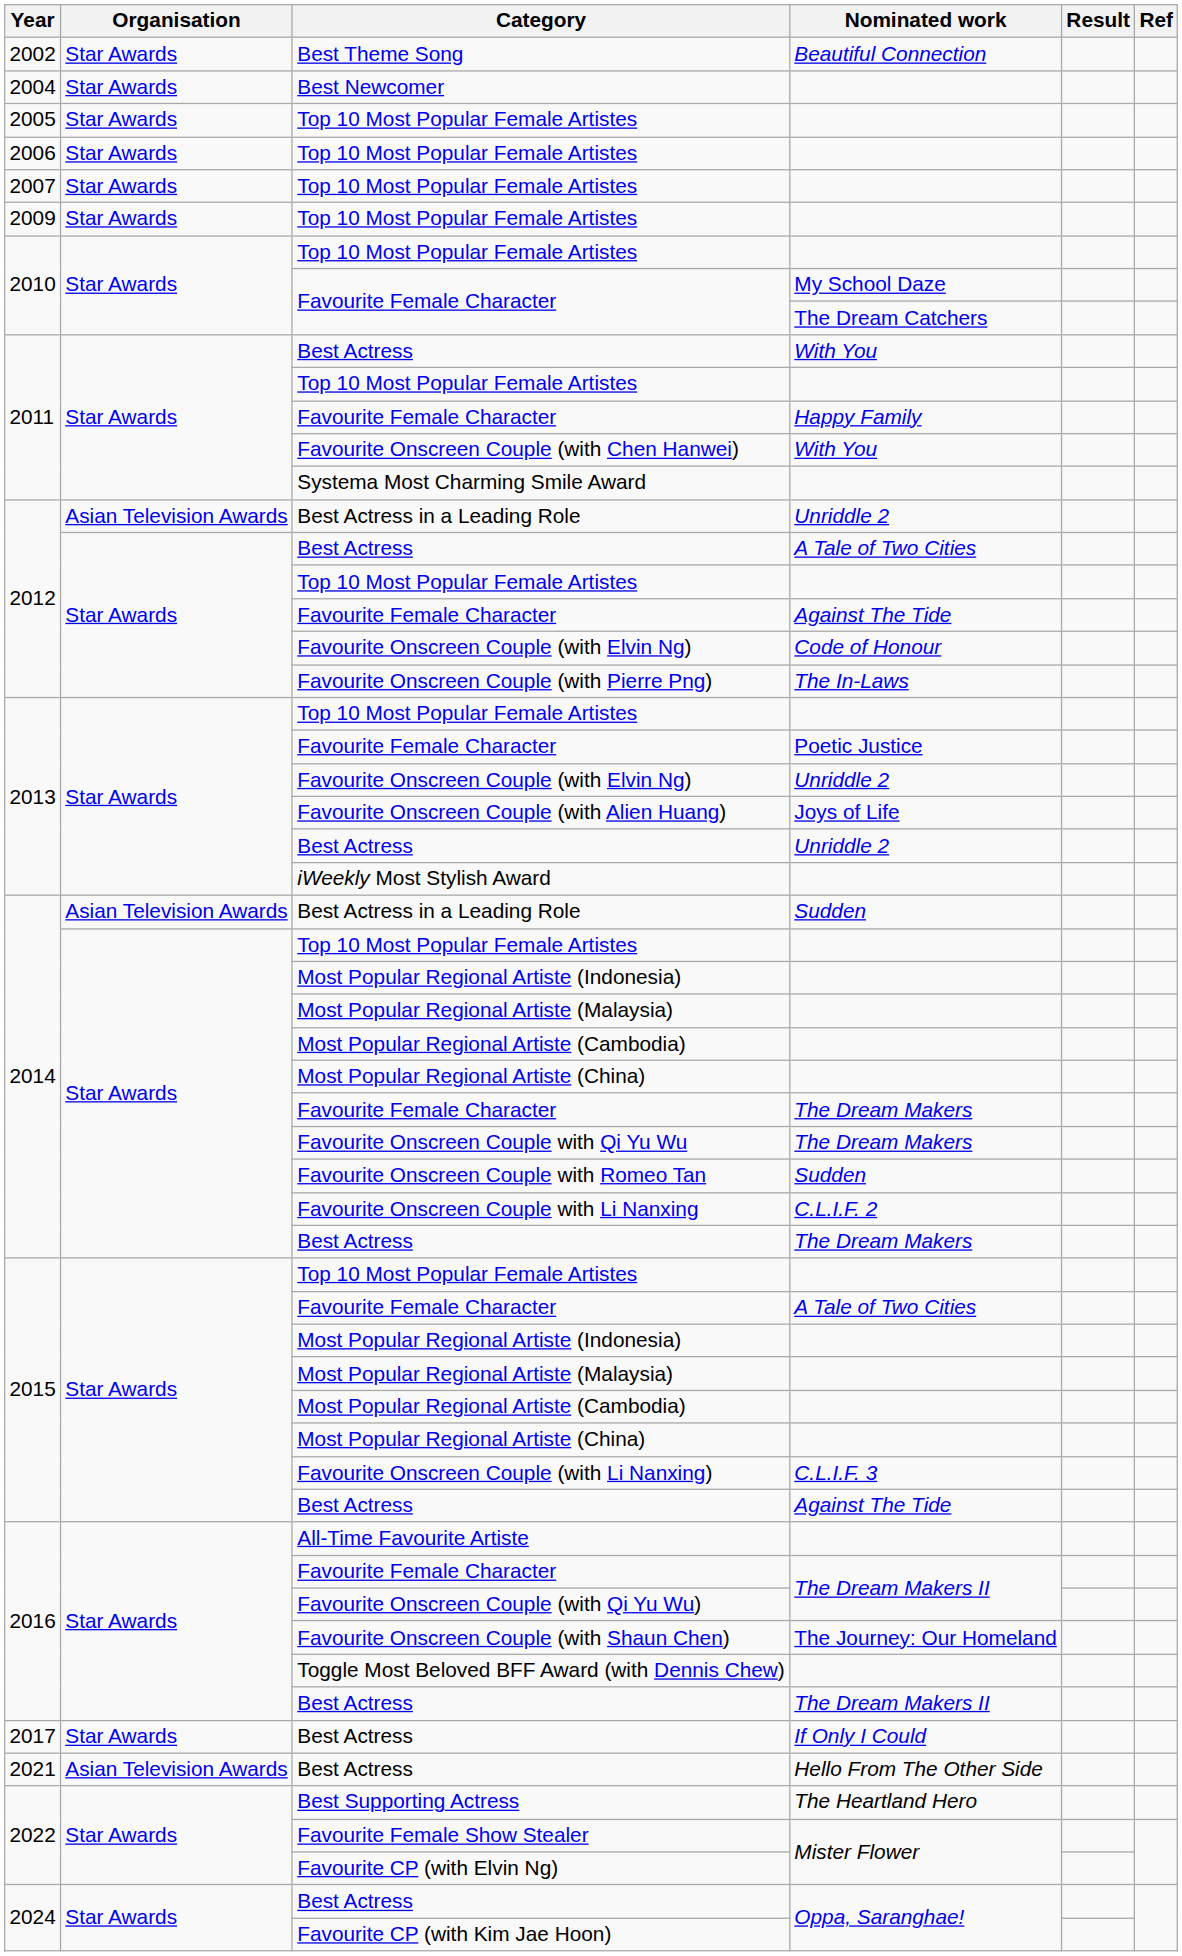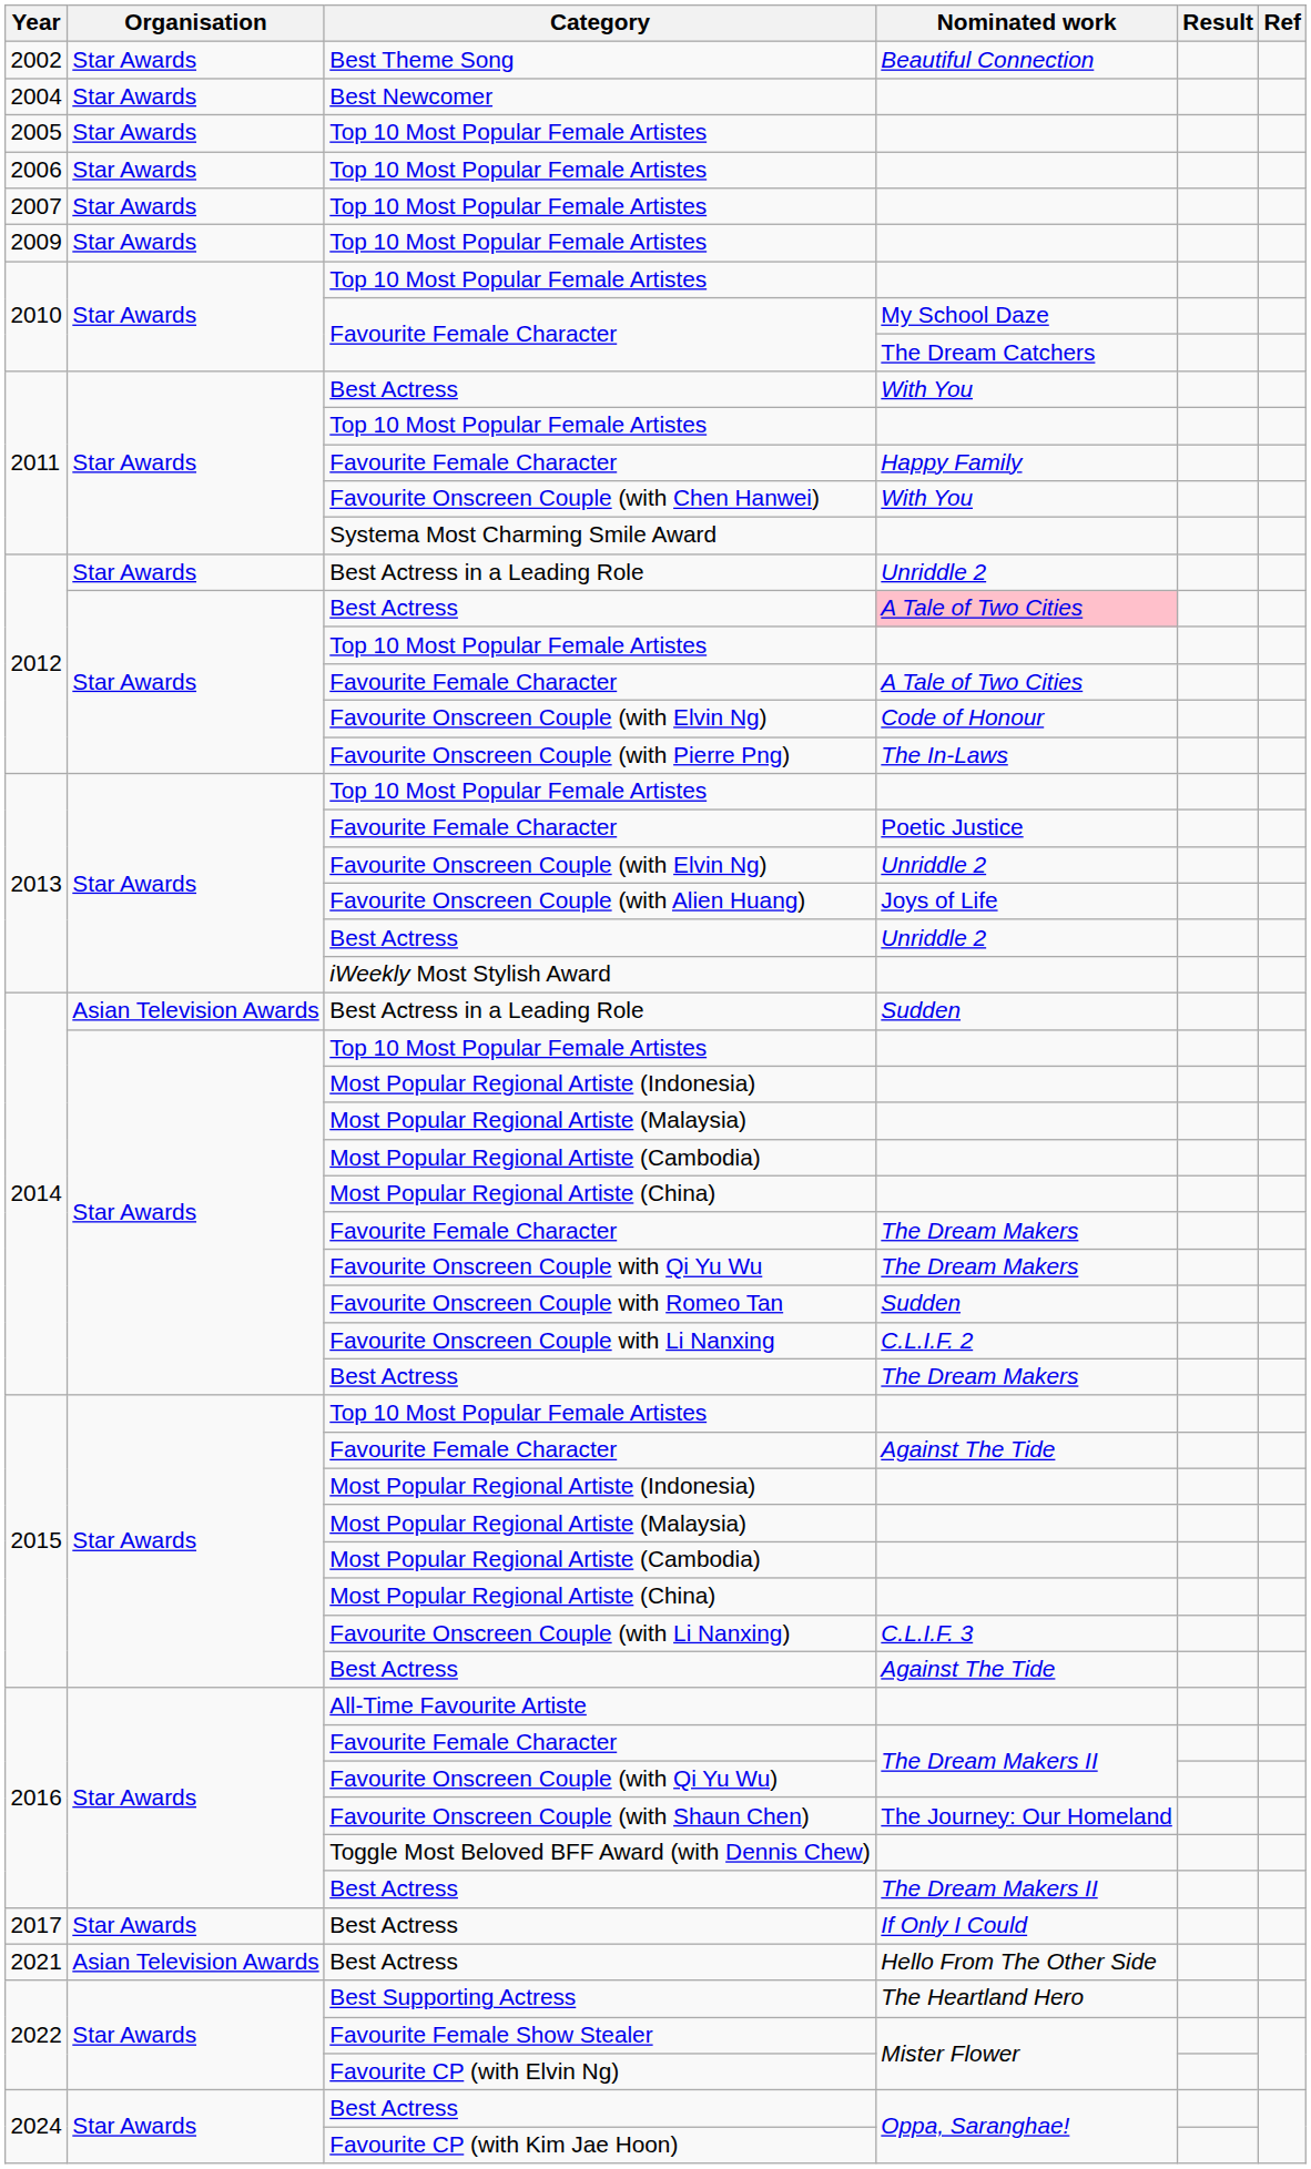 <table class="wikitable sortable">
 <tr>
 <th>Year</th>
 <th>Organisation</th>
 <th>Category</th>
 <th>Nominated work</th>
 <th>Result</th>
 <th class="unsortable">Ref</th>
 </tr>
 <tr>
 <td>2002</td>
 <td><a href='#'>Star Awards</a></td>
 <td><a href='#'>Best Theme Song</a></td>
 <td><em><a href='#'>Beautiful Connection</a></em></td>
 <td></td>
 <td></td>
 </tr>
 <tr>
 <td>2004</td>
 <td><a href='#'>Star Awards</a></td>
 <td><a href='#'>Best Newcomer</a></td>
 <td></td>
 <td></td>
 <td></td>
 </tr>
 <tr>
 <td>2005</td>
 <td><a href='#'>Star Awards</a></td>
 <td><a href='#'>Top 10 Most Popular Female Artistes</a></td>
 <td></td>
 <td></td>
 <td></td>
 </tr>
 <tr>
 <td>2006</td>
 <td><a href='#'>Star Awards</a></td>
 <td><a href='#'>Top 10 Most Popular Female Artistes</a></td>
 <td></td>
 <td></td>
 <td></td>
 </tr>
 <tr>
 <td>2007</td>
 <td><a href='#'>Star Awards</a></td>
 <td><a href='#'>Top 10 Most Popular Female Artistes</a></td>
 <td></td>
 <td></td>
 <td></td>
 </tr>
 <tr>
 <td>2009</td>
 <td><a href='#'>Star Awards</a></td>
 <td><a href='#'>Top 10 Most Popular Female Artistes</a></td>
 <td></td>
 <td></td>
 <td></td>
 </tr>
 <tr>
 <td rowspan="3">2010</td>
 <td rowspan="3"><a href='#'>Star Awards</a></td>
 <td><a href='#'>Top 10 Most Popular Female Artistes</a></td>
 <td></td>
 <td></td>
 <td></td>
 </tr>
 <tr>
 <td rowspan="2"><a href='#'>Favourite Female Character</a></td>
 <td><a href='#'>My School Daze</a> </td>
 <td></td>
 <td></td>
 </tr>
 <tr>
 <td><a href='#'>The Dream Catchers</a> </td>
 <td></td>
 <td></td>
 </tr>
 <tr>
 <td rowspan="5">2011</td>
 <td rowspan="5"><a href='#'>Star Awards</a></td>
 <td><a href='#'>Best Actress</a></td>
 <td><em><a href='#'>With You</a></em> </td>
 <td></td>
 <td></td>
 </tr>
 <tr>
 <td><a href='#'>Top 10 Most Popular Female Artistes</a></td>
 <td></td>
 <td></td>
 <td></td>
 </tr>
 <tr>
 <td><a href='#'>Favourite Female Character</a></td>
 <td><em><a href='#'>Happy Family</a></em> </td>
 <td></td>
 <td></td>
 </tr>
 <tr>
 <td><a href='#'>Favourite Onscreen Couple</a> (with <a href='#'>Chen Hanwei</a>)</td>
 <td><em><a href='#'>With You</a></em> </td>
 <td></td>
 <td></td>
 </tr>
 <tr>
 <td>Systema Most Charming Smile Award</td>
 <td></td>
 <td></td>
 <td></td>
 </tr>
 <tr>
 <td rowspan="6">2012</td>
-<td><a href='#'>Asian Television Awards</a></td>
+<td><a href='#'>Star Awards</a></td>
 <td>Best Actress in a Leading Role</td>
 <td><em><a href='#'>Unriddle 2</a></em> </td>
 <td></td>
 <td></td>
 </tr>
 <tr>
 <td rowspan="5"><a href='#'>Star Awards</a></td>
 <td><a href='#'>Best Actress</a></td>
-<td><em><a href='#'>A Tale of Two Cities</a></em> </td>
+<td style="background: pink;"><em><a href='#'>A Tale of Two Cities</a></em> </td>
 <td></td>
 <td></td>
 </tr>
 <tr>
 <td><a href='#'>Top 10 Most Popular Female Artistes</a></td>
 <td></td>
 <td></td>
 <td></td>
 </tr>
 <tr>
 <td><a href='#'>Favourite Female Character</a></td>
-<td><em><a href='#'>Against The Tide</a></em> </td>
+<td><em><a href='#'>A Tale of Two Cities</a></em> </td>
 <td></td>
 <td></td>
 </tr>
 <tr>
 <td><a href='#'>Favourite Onscreen Couple</a> (with <a href='#'>Elvin Ng</a>)</td>
 <td><em><a href='#'>Code of Honour</a></em> </td>
 <td></td>
 <td></td>
 </tr>
 <tr>
 <td><a href='#'>Favourite Onscreen Couple</a> (with <a href='#'>Pierre Png</a>)</td>
 <td><em><a href='#'>The In-Laws</a></em> </td>
 <td></td>
 <td></td>
 </tr>
 <tr>
 <td rowspan="6">2013</td>
 <td rowspan="6"><a href='#'>Star Awards</a></td>
 <td><a href='#'>Top 10 Most Popular Female Artistes</a></td>
 <td></td>
 <td></td>
 <td></td>
 </tr>
 <tr>
 <td><a href='#'>Favourite Female Character</a></td>
 <td><a href='#'>Poetic Justice</a> </td>
 <td></td>
 <td></td>
 </tr>
 <tr>
 <td><a href='#'>Favourite Onscreen Couple</a> (with <a href='#'>Elvin Ng</a>)</td>
 <td><em><a href='#'>Unriddle 2</a></em> </td>
 <td></td>
 <td></td>
 </tr>
 <tr>
 <td><a href='#'>Favourite Onscreen Couple</a> (with <a href='#'>Alien Huang</a>)</td>
 <td><a href='#'>Joys of Life</a> </td>
 <td></td>
 <td></td>
 </tr>
 <tr>
 <td><a href='#'>Best Actress</a></td>
 <td><em><a href='#'>Unriddle 2</a></em> </td>
 <td></td>
 <td></td>
 </tr>
 <tr>
 <td><em>iWeekly</em> Most Stylish Award</td>
 <td></td>
 <td></td>
 </tr>
 <tr>
 <td rowspan="11">2014</td>
 <td><a href='#'>Asian Television Awards</a></td>
 <td>Best Actress in a Leading Role</td>
 <td><em><a href='#'>Sudden</a></em> </td>
 <td></td>
 <td></td>
 </tr>
 <tr>
 <td rowspan="10"><a href='#'>Star Awards</a></td>
 <td><a href='#'>Top 10 Most Popular Female Artistes</a></td>
 <td></td>
 <td></td>
 <td></td>
 </tr>
 <tr>
 <td><a href='#'>Most Popular Regional Artiste</a> (Indonesia)</td>
 <td></td>
 <td></td>
 <td></td>
 </tr>
 <tr>
 <td><a href='#'>Most Popular Regional Artiste</a> (Malaysia)</td>
 <td></td>
 <td></td>
 <td></td>
 </tr>
 <tr>
 <td><a href='#'>Most Popular Regional Artiste</a> (Cambodia)</td>
 <td></td>
 <td></td>
 <td></td>
 </tr>
 <tr>
 <td><a href='#'>Most Popular Regional Artiste</a> (China)</td>
 <td></td>
 <td></td>
 <td></td>
 </tr>
 <tr>
 <td><a href='#'>Favourite Female Character</a></td>
 <td><em><a href='#'>The Dream Makers</a></em> </td>
 <td></td>
 <td></td>
 </tr>
 <tr>
 <td><a href='#'>Favourite Onscreen Couple</a> with <a href='#'>Qi Yu Wu</a></td>
 <td><em><a href='#'>The Dream Makers</a></em> </td>
 <td></td>
 <td></td>
 </tr>
 <tr>
 <td><a href='#'>Favourite Onscreen Couple</a> with <a href='#'>Romeo Tan</a></td>
 <td><em><a href='#'>Sudden</a></em> </td>
 <td></td>
 <td></td>
 </tr>
 <tr>
 <td><a href='#'>Favourite Onscreen Couple</a> with <a href='#'>Li Nanxing</a></td>
 <td><em><a href='#'>C.L.I.F. 2</a></em> </td>
 <td></td>
 <td></td>
 </tr>
 <tr>
 <td><a href='#'>Best Actress</a></td>
 <td><em><a href='#'>The Dream Makers</a></em> </td>
 <td></td>
 <td></td>
 </tr>
 <tr>
 <td rowspan="8">2015</td>
 <td rowspan="8"><a href='#'>Star Awards</a></td>
 <td><a href='#'>Top 10 Most Popular Female Artistes</a></td>
 <td></td>
 <td></td>
 <td></td>
 </tr>
 <tr>
 <td><a href='#'>Favourite Female Character</a></td>
-<td><em><a href='#'>A Tale of Two Cities</a></em> </td>
+<td><em><a href='#'>Against The Tide</a></em> </td>
 <td></td>
 <td></td>
 </tr>
 <tr>
 <td><a href='#'>Most Popular Regional Artiste</a> (Indonesia)</td>
 <td></td>
 <td></td>
 <td></td>
 </tr>
 <tr>
 <td><a href='#'>Most Popular Regional Artiste</a> (Malaysia)</td>
 <td></td>
 <td></td>
 <td></td>
 </tr>
 <tr>
 <td><a href='#'>Most Popular Regional Artiste</a> (Cambodia)</td>
 <td></td>
 <td></td>
 <td></td>
 </tr>
 <tr>
 <td><a href='#'>Most Popular Regional Artiste</a> (China)</td>
 <td></td>
 <td></td>
 <td></td>
 </tr>
 <tr>
 <td><a href='#'>Favourite Onscreen Couple</a> (with <a href='#'>Li Nanxing</a>)</td>
 <td><em><a href='#'>C.L.I.F. 3</a></em> </td>
 <td></td>
 <td></td>
 </tr>
 <tr>
 <td><a href='#'>Best Actress</a></td>
 <td><em><a href='#'>Against The Tide</a></em> </td>
 <td></td>
 <td></td>
 </tr>
 <tr>
 <td rowspan="6">2016</td>
 <td rowspan="6"><a href='#'>Star Awards</a></td>
 <td><a href='#'>All-Time Favourite Artiste</a></td>
 <td></td>
 <td></td>
 <td></td>
 </tr>
 <tr>
 <td><a href='#'>Favourite Female Character</a></td>
 <td rowspan="2"><em><a href='#'>The Dream Makers II</a></em> <br> </td>
 <td></td>
 <td></td>
 </tr>
 <tr>
 <td><a href='#'>Favourite Onscreen Couple</a> (with <a href='#'>Qi Yu Wu</a>)</td>
 <td></td>
 <td></td>
 </tr>
 <tr>
 <td><a href='#'>Favourite Onscreen Couple</a> (with <a href='#'>Shaun Chen</a>)</td>
 <td><a href='#'>The Journey: Our Homeland</a> </td>
 <td></td>
 <td></td>
 </tr>
 <tr>
 <td>Toggle Most Beloved BFF Award (with <a href='#'>Dennis Chew</a>)</td>
 <td></td>
 <td></td>
 <td></td>
 </tr>
 <tr>
 <td><a href='#'>Best Actress</a></td>
 <td><em><a href='#'>The Dream Makers II</a></em> </td>
 <td></td>
 <td></td>
 </tr>
 <tr>
 <td>2017</td>
 <td><a href='#'>Star Awards</a></td>
 <td>Best Actress</td>
 <td><em><a href='#'>If Only I Could</a></em> </td>
 <td></td>
 <td></td>
 </tr>
 <tr>
 <td>2021</td>
 <td><a href='#'>Asian Television Awards</a></td>
 <td>Best Actress</td>
 <td><em>Hello From The Other Side</em> </td>
 <td></td>
 <td></td>
 </tr>
 <tr>
 <td rowspan="3">2022</td>
 <td rowspan="3"><a href='#'>Star Awards</a></td>
 <td><a href='#'>Best Supporting Actress</a></td>
 <td><em>The Heartland Hero</em> </td>
 <td></td>
 <td></td>
 </tr>
 <tr>
 <td><a href='#'>Favourite Female Show Stealer</a></td>
 <td rowspan="2"><em>Mister Flower</em> </td>
 <td></td>
 <td rowspan="2"></td>
 </tr>
 <tr>
 <td><a href='#'>Favourite CP</a> (with Elvin Ng)</td>
 <td></td>
 </tr>
 <tr>
 <td rowspan="2">2024</td>
 <td rowspan="2"><a href='#'>Star Awards</a></td>
 <td><a href='#'>Best Actress</a></td>
 <td rowspan="2"><em><a href='#'>Oppa, Saranghae!</a></em> </td>
 <td></td>
 <td rowspan="2"></td>
 </tr>
 <tr>
 <td><a href='#'>Favourite CP</a> (with Kim Jae Hoon)</td>
 <td></td>
 </tr>
 </table>
